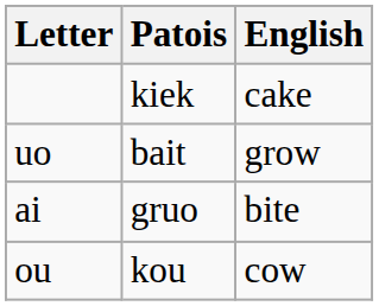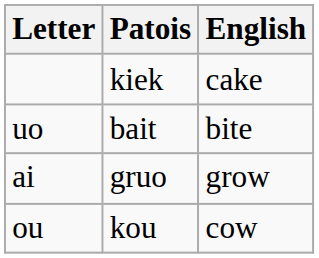 <table class="wikitable">
 <tr>
 <th>Letter</th>
 <th>Patois</th>
 <th>English</th>
 </tr>
 <tr>
 <td></td>
 <td>kiek</td>
 <td>cake</td>
 </tr>
 <tr>
 <td>uo</td>
 <td>bait</td>
-<td>grow</td>
+<td>bite</td>
 </tr>
 <tr>
 <td>ai</td>
 <td>gruo</td>
-<td>bite</td>
+<td>grow</td>
 </tr>
 <tr>
 <td>ou</td>
 <td>kou</td>
 <td>cow</td>
 </tr>
 </table>
